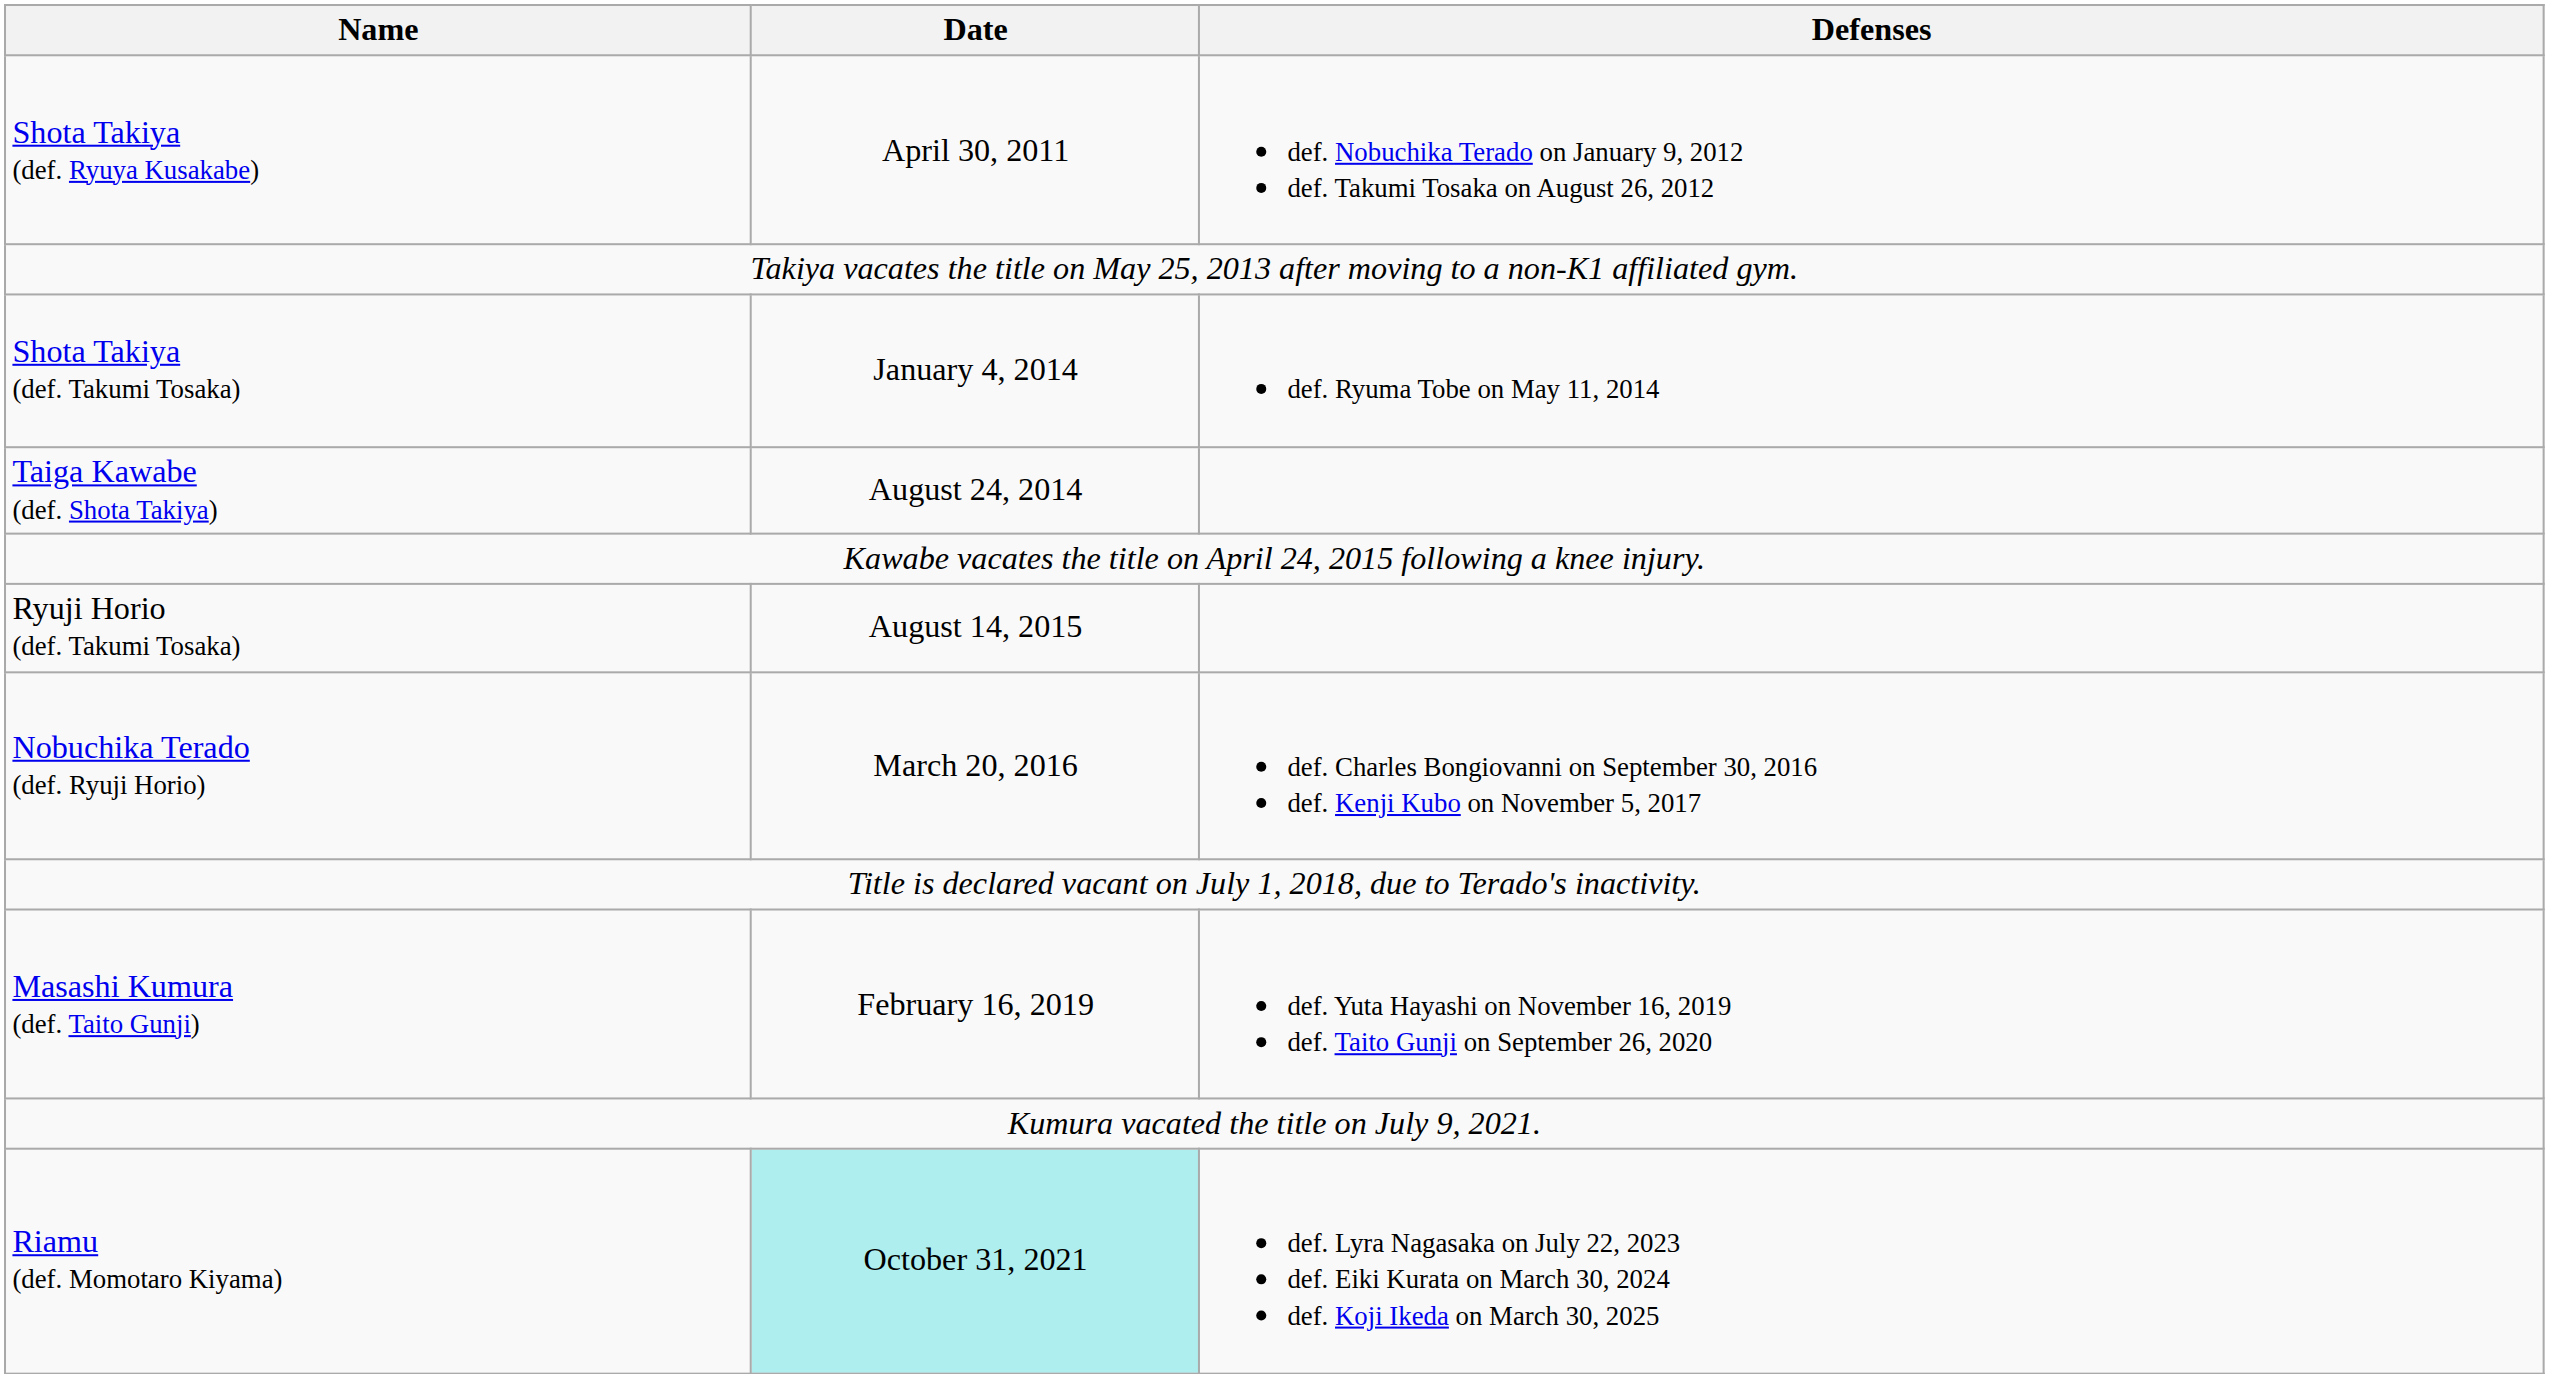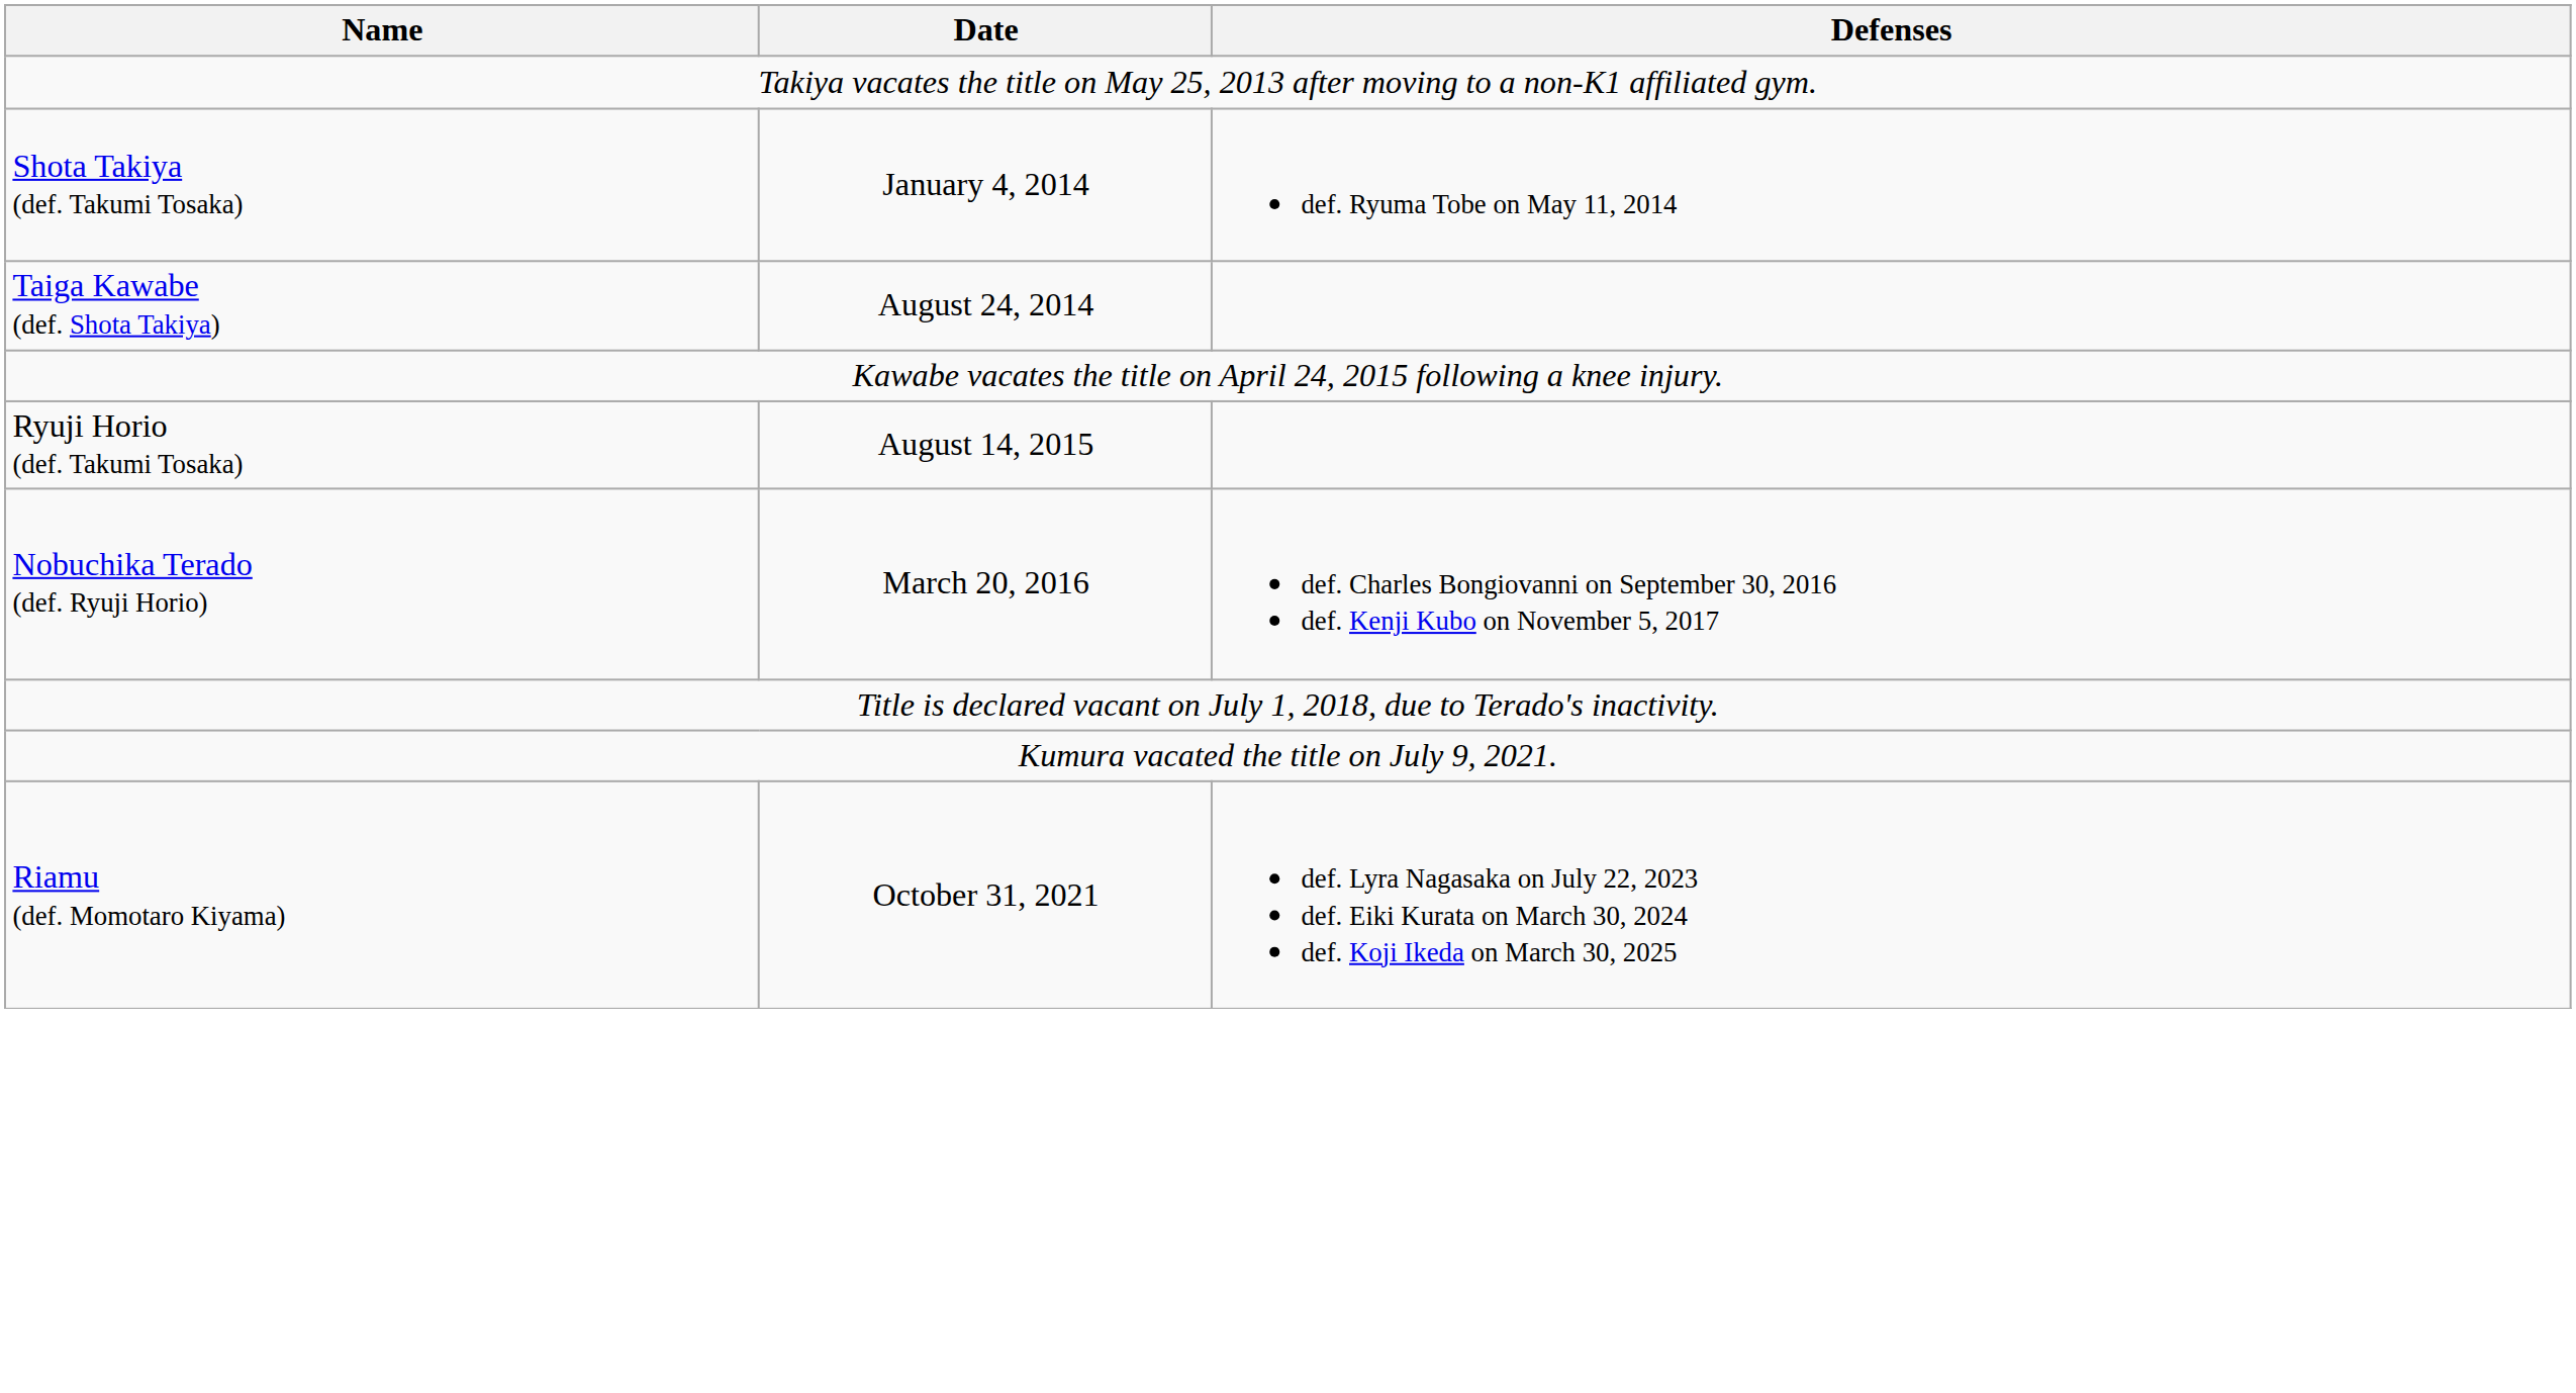 <table class="wikitable" width=100%>
 <tr>
 <th width=25%>Name</th>
 <th width=15%>Date</th>
 <th width=45%>Defenses</th>
-</tr>
-<tr>
-<td align=left> <a href='#'>Shota Takiya</a> <br><small>(def. <a href='#'>Ryuya Kusakabe</a>)</small></td>
-<td align=center>April 30, 2011</td>
-<td><br><ul><li><small>def. <a href='#'>Nobuchika Terado</a> on January 9, 2012</small></li><li><small>def. Takumi Tosaka on August 26, 2012</small></li></ul></td>
 </tr>
 <tr>
 <td colspan=3 align=center><em>Takiya vacates the title on May 25, 2013 after moving to a non-K1 affiliated gym.</em></td>
 </tr>
 <tr>
 <td align=left> <a href='#'>Shota Takiya</a> <br><small>(def. Takumi Tosaka)</small></td>
 <td align=center>January 4, 2014</td>
 <td><br><ul><li><small>def. Ryuma Tobe on May 11, 2014</small></li></ul></td>
 </tr>
 <tr>
 <td align=left> <a href='#'>Taiga Kawabe</a> <br><small>(def. <a href='#'>Shota Takiya</a>)</small></td>
 <td align=center>August 24, 2014</td>
 <td></td>
 </tr>
 <tr>
 <td colspan=3 align=center><em>Kawabe vacates the title on April 24, 2015 following a knee injury.</em></td>
 </tr>
 <tr>
 <td align=left> Ryuji Horio <br><small>(def. Takumi Tosaka)</small></td>
 <td align=center>August 14, 2015</td>
 <td></td>
 </tr>
 <tr>
 <td align=left> <a href='#'>Nobuchika Terado</a> <br><small>(def. Ryuji Horio)</small></td>
 <td align=center>March 20, 2016</td>
 <td><br><ul><li><small>def. Charles Bongiovanni on September 30, 2016</small></li><li><small>def. <a href='#'>Kenji Kubo</a> on November 5, 2017</small></li></ul></td>
 </tr>
 <tr>
 <td colspan=3 align=center><em>Title is declared vacant on July 1, 2018, due to Terado's inactivity.</em></td>
 </tr>
 <tr>
-<td align=left> <a href='#'>Masashi Kumura</a> <br><small>(def. <a href='#'>Taito Gunji</a>)</small></td>
-<td align=center>February 16, 2019</td>
-<td><br><ul><li><small>def. Yuta Hayashi on November 16, 2019</small></li><li><small>def. <a href='#'>Taito Gunji</a> on September 26, 2020</small></li></ul></td>
-</tr>
-<tr>
 <td colspan=3 align=center><em>Kumura vacated the title on July 9, 2021.</em></td>
 </tr>
 <tr>
 <td align=left> <a href='#'>Riamu</a> <br><small>(def. Momotaro Kiyama)</small></td>
-<td align=center style="background: paleturquoise;">October 31, 2021</td>
+<td align=center>October 31, 2021</td>
 <td><br><ul><li><small>def. Lyra Nagasaka on July 22, 2023</small></li><li><small>def. Eiki Kurata on March 30, 2024</small></li><li><small>def. <a href='#'>Koji Ikeda</a> on March 30, 2025</small></li></ul></td>
 </tr>
 <tr>
 </tr>
 </table>
